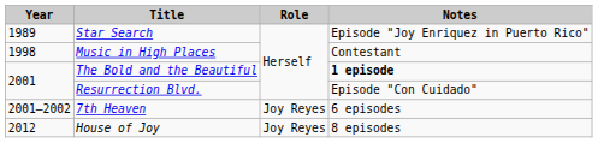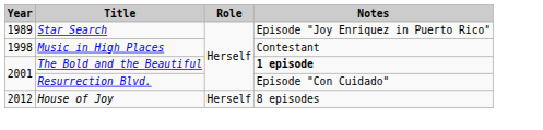 <table class="wikitable" style="font-size:100%">
 <tr>
 <th style="background:#ccc;">Year</th>
 <th style="background:#ccc;">Title</th>
 <th style="background:#ccc;">Role</th>
 <th style="background:#ccc;">Notes</th>
 </tr>
 <tr>
 <td>1989</td>
 <td><em><a href='#'>Star Search</a></em></td>
 <td rowspan=4>Herself</td>
 <td>Episode "Joy Enriquez in Puerto Rico"</td>
 </tr>
 <tr>
 <td>1998</td>
 <td><em><a href='#'>Music in High Places</a></em></td>
 <td>Contestant</td>
 </tr>
 <tr>
 <td rowspan=2>2001</td>
 <td><em><a href='#'>The Bold and the Beautiful</a></em></td>
 <td><strong>1 episode</strong></td>
 </tr>
 <tr>
 <td><em><a href='#'>Resurrection Blvd.</a></em></td>
 <td>Episode "Con Cuidado"</td>
 </tr>
 <tr>
-<td>2001—2002</td>
-<td><em><a href='#'>7th Heaven</a></em></td>
-<td>Joy Reyes</td>
-<td>6 episodes</td>
-</tr>
-<tr>
 <td>2012</td>
 <td><em>House of Joy</em></td>
-<td>Joy Reyes</td>
+<td>Herself</td>
 <td>8 episodes</td>
 </tr>
 </table>
